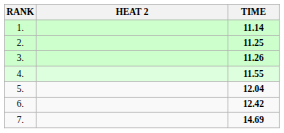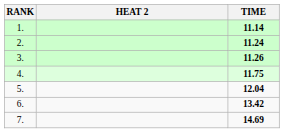 <table class="wikitable" style="border-collapse: collapse; font-size: 90%;">
 <tr>
 <th>RANK</th>
 <th style="width: 20em">HEAT 2</th>
 <th style="width: 5em">TIME</th>
 </tr>
 <tr style="background:#ccffcc;">
 <td align="center">1.</td>
 <td></td>
 <td align="center"><strong>11.14</strong></td>
 </tr>
 <tr style="background:#ccffcc;">
 <td align="center">2.</td>
 <td></td>
-<td align="center"><strong>11.25</strong></td>
+<td align="center"><strong>11.24</strong></td>
 </tr>
 <tr style="background:#ccffcc;">
 <td align="center">3.</td>
 <td></td>
 <td align="center"><strong>11.26</strong></td>
 </tr>
 <tr style="background:#ddffdd;">
 <td align="center">4.</td>
 <td></td>
-<td align="center"><strong>11.55</strong></td>
+<td align="center"><strong>11.75</strong></td>
 </tr>
 <tr>
 <td align="center">5.</td>
 <td></td>
 <td align="center"><strong>12.04</strong></td>
 </tr>
 <tr>
 <td align="center">6.</td>
 <td></td>
-<td align="center"><strong>12.42</strong></td>
+<td align="center"><strong>13.42</strong></td>
 </tr>
 <tr>
 <td align="center">7.</td>
 <td></td>
 <td align="center"><strong>14.69</strong></td>
 </tr>
 </table>
